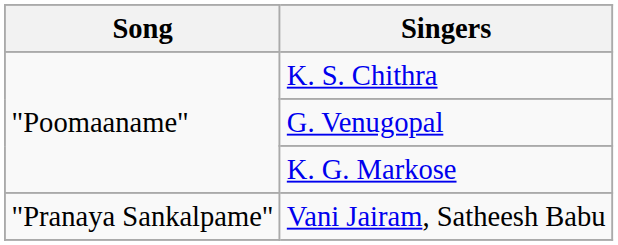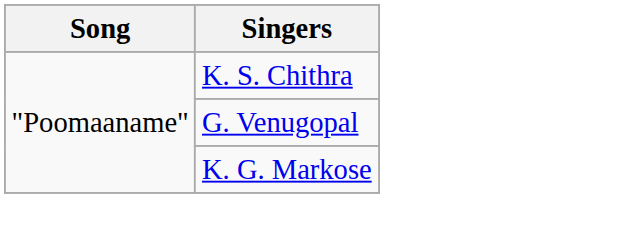 <table class="wikitable" style="font-size:95%;">
 <tr>
 <th>Song</th>
 <th>Singers</th>
 </tr>
 <tr>
 <td rowspan="3">"Poomaaname"</td>
 <td><a href='#'>K. S. Chithra</a></td>
 </tr>
 <tr>
 <td><a href='#'>G. Venugopal</a></td>
 </tr>
 <tr>
 <td><a href='#'>K. G. Markose</a></td>
 </tr>
-<tr>
-<td>"Pranaya Sankalpame"</td>
-<td><a href='#'>Vani Jairam</a>, Satheesh Babu</td>
-</tr>
 </table>
